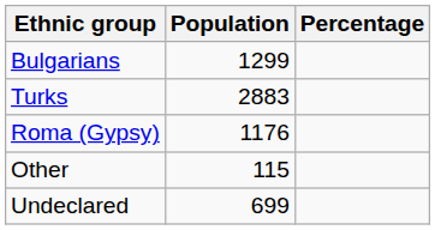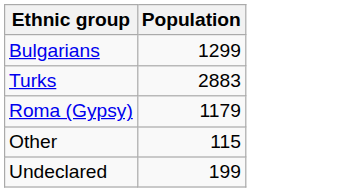 <table class="wikitable sortable">
 <tr>
 <th>Ethnic group</th>
 <th>Population</th>
-<th>Percentage</th>
 </tr>
 <tr>
 <td><a href='#'>Bulgarians</a></td>
 <td align="right">1299</td>
-<td align="right"></td>
 </tr>
 <tr>
 <td><a href='#'>Turks</a></td>
 <td align="right">2883</td>
-<td align="right"></td>
 </tr>
 <tr>
 <td><a href='#'>Roma (Gypsy)</a></td>
-<td align="right">1176</td>
-<td align="right"></td>
+<td align="right">1179</td>
 </tr>
 <tr>
 <td>Other</td>
 <td align="right">115</td>
-<td align="right"></td>
 </tr>
 <tr>
 <td>Undeclared</td>
-<td align="right">699</td>
-<td align="right"></td>
+<td align="right">199</td>
 </tr>
 </table>
